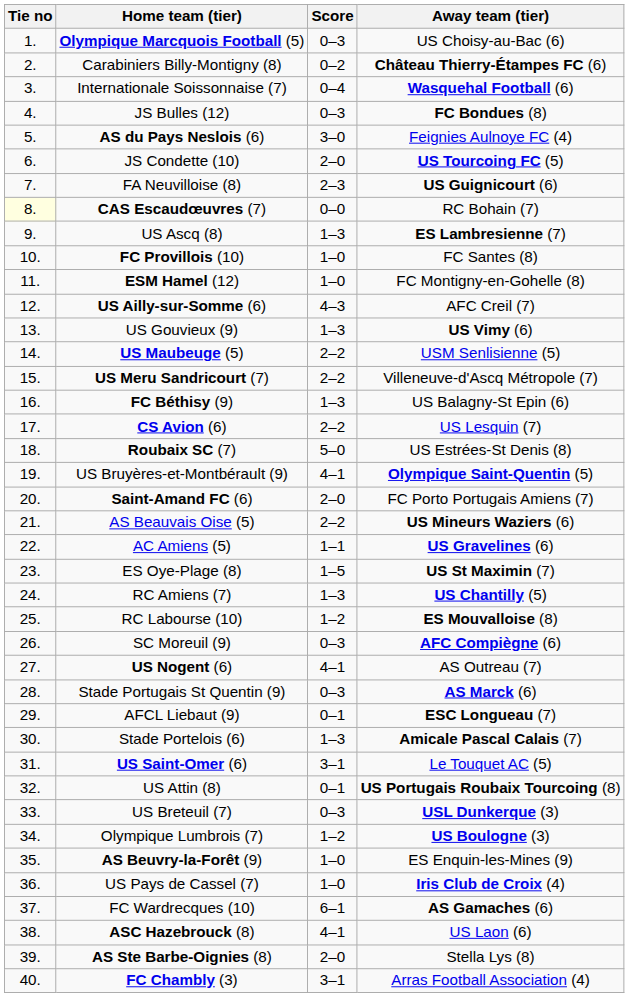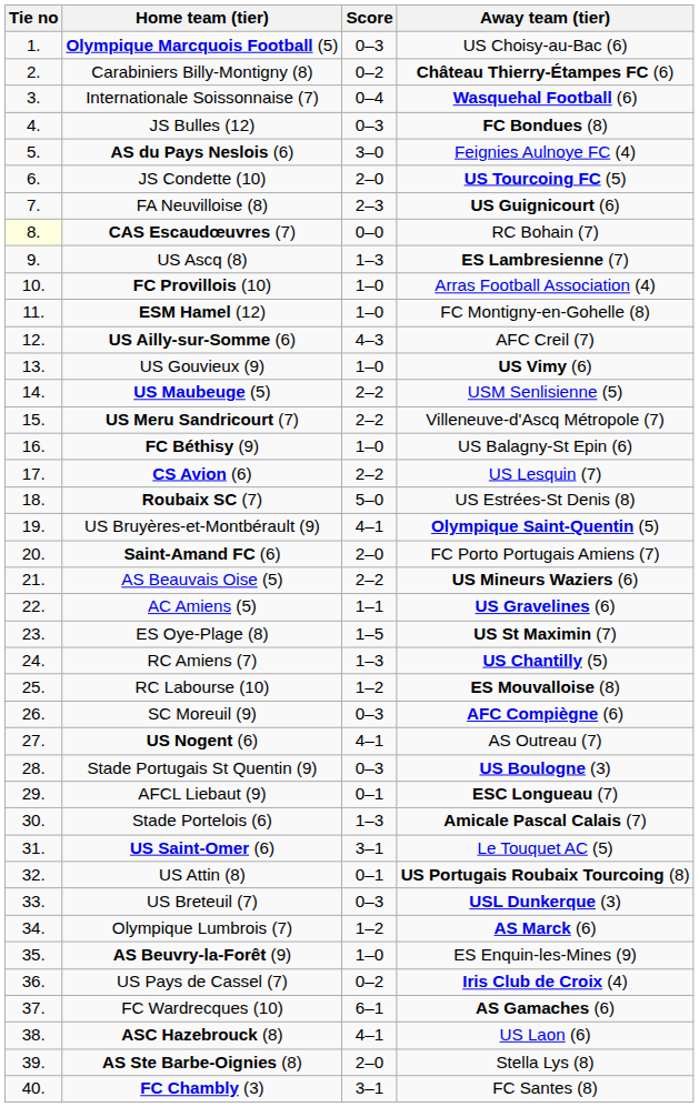 <table class="wikitable" style="text-align: center">
 <tr>
 <th>Tie no</th>
 <th>Home team (tier)</th>
 <th>Score</th>
 <th>Away team (tier)</th>
 </tr>
 <tr>
 <td>1.</td>
 <td><strong><a href='#'>Olympique Marcquois Football</a></strong> (5)</td>
 <td>0–3</td>
 <td>US Choisy-au-Bac (6)</td>
 </tr>
 <tr>
 <td>2.</td>
 <td>Carabiniers Billy-Montigny (8)</td>
 <td>0–2</td>
 <td><strong>Château Thierry-Étampes FC</strong> (6)</td>
 </tr>
 <tr>
 <td>3.</td>
 <td>Internationale Soissonnaise (7)</td>
 <td>0–4</td>
 <td><strong><a href='#'>Wasquehal Football</a></strong> (6)</td>
 </tr>
 <tr>
 <td>4.</td>
 <td>JS Bulles (12)</td>
 <td>0–3</td>
 <td><strong>FC Bondues</strong> (8)</td>
 </tr>
 <tr>
 <td>5.</td>
 <td><strong>AS du Pays Neslois</strong> (6)</td>
 <td>3–0</td>
 <td><a href='#'>Feignies Aulnoye FC</a> (4)</td>
 </tr>
 <tr>
 <td>6.</td>
 <td>JS Condette (10)</td>
 <td>2–0</td>
 <td><strong><a href='#'>US Tourcoing FC</a></strong> (5)</td>
 </tr>
 <tr>
 <td>7.</td>
 <td>FA Neuvilloise (8)</td>
 <td>2–3</td>
 <td><strong>US Guignicourt</strong> (6)</td>
 </tr>
 <tr>
 <td style="background: lightyellow;">8.</td>
 <td><strong>CAS Escaudœuvres</strong> (7)</td>
 <td>0–0 </td>
 <td>RC Bohain (7)</td>
 </tr>
 <tr>
 <td>9.</td>
 <td>US Ascq (8)</td>
 <td>1–3</td>
 <td><strong>ES Lambresienne</strong> (7)</td>
 </tr>
 <tr>
 <td>10.</td>
 <td><strong>FC Provillois</strong> (10)</td>
 <td>1–0</td>
-<td>FC Santes (8)</td>
+<td><a href='#'>Arras Football Association</a> (4)</td>
 </tr>
 <tr>
 <td>11.</td>
 <td><strong>ESM Hamel</strong> (12)</td>
 <td>1–0</td>
 <td>FC Montigny-en-Gohelle (8)</td>
 </tr>
 <tr>
 <td>12.</td>
 <td><strong>US Ailly-sur-Somme</strong> (6)</td>
 <td>4–3</td>
 <td>AFC Creil (7)</td>
 </tr>
 <tr>
 <td>13.</td>
 <td>US Gouvieux (9)</td>
-<td>1–3</td>
+<td>1–0</td>
 <td><strong>US Vimy</strong> (6)</td>
 </tr>
 <tr>
 <td>14.</td>
 <td><strong><a href='#'>US Maubeuge</a></strong> (5)</td>
 <td>2–2 </td>
 <td><a href='#'>USM Senlisienne</a> (5)</td>
 </tr>
 <tr>
 <td>15.</td>
 <td><strong>US Meru Sandricourt</strong> (7)</td>
 <td>2–2 </td>
 <td>Villeneuve-d'Ascq Métropole (7)</td>
 </tr>
 <tr>
 <td>16.</td>
 <td><strong>FC Béthisy</strong> (9)</td>
-<td>1–3</td>
+<td>1–0</td>
 <td>US Balagny-St Epin (6)</td>
 </tr>
 <tr>
 <td>17.</td>
 <td><strong><a href='#'>CS Avion</a></strong> (6)</td>
 <td>2–2 </td>
 <td><a href='#'>US Lesquin</a> (7)</td>
 </tr>
 <tr>
 <td>18.</td>
 <td><strong>Roubaix SC</strong> (7)</td>
 <td>5–0</td>
 <td>US Estrées-St Denis (8)</td>
 </tr>
 <tr>
 <td>19.</td>
 <td>US Bruyères-et-Montbérault (9)</td>
 <td>4–1 </td>
 <td><strong><a href='#'>Olympique Saint-Quentin</a></strong> (5)</td>
 </tr>
 <tr>
 <td>20.</td>
 <td><strong>Saint-Amand FC</strong> (6)</td>
 <td>2–0</td>
 <td>FC Porto Portugais Amiens (7)</td>
 </tr>
 <tr>
 <td>21.</td>
 <td><a href='#'>AS Beauvais Oise</a> (5)</td>
 <td>2–2 </td>
 <td><strong>US Mineurs Waziers</strong> (6)</td>
 </tr>
 <tr>
 <td>22.</td>
 <td><a href='#'>AC Amiens</a> (5)</td>
 <td>1–1 </td>
 <td><strong><a href='#'>US Gravelines</a></strong> (6)</td>
 </tr>
 <tr>
 <td>23.</td>
 <td>ES Oye-Plage (8)</td>
 <td>1–5</td>
 <td><strong>US St Maximin</strong> (7)</td>
 </tr>
 <tr>
 <td>24.</td>
 <td>RC Amiens (7)</td>
 <td>1–3</td>
 <td><strong><a href='#'>US Chantilly</a></strong> (5)</td>
 </tr>
 <tr>
 <td>25.</td>
 <td>RC Labourse (10)</td>
 <td>1–2</td>
 <td><strong>ES Mouvalloise</strong> (8)</td>
 </tr>
 <tr>
 <td>26.</td>
 <td>SC Moreuil (9)</td>
 <td>0–3</td>
 <td><strong><a href='#'>AFC Compiègne</a></strong> (6)</td>
 </tr>
 <tr>
 <td>27.</td>
 <td><strong>US Nogent</strong> (6)</td>
 <td>4–1 </td>
 <td>AS Outreau (7)</td>
 </tr>
 <tr>
 <td>28.</td>
 <td>Stade Portugais St Quentin (9)</td>
 <td>0–3</td>
-<td><strong><a href='#'>AS Marck</a></strong> (6)</td>
+<td><strong><a href='#'>US Boulogne</a></strong> (3)</td>
 </tr>
 <tr>
 <td>29.</td>
 <td>AFCL Liebaut (9)</td>
 <td>0–1 </td>
 <td><strong>ESC Longueau</strong> (7)</td>
 </tr>
 <tr>
 <td>30.</td>
 <td>Stade Portelois (6)</td>
 <td>1–3</td>
 <td><strong>Amicale Pascal Calais</strong> (7)</td>
 </tr>
 <tr>
 <td>31.</td>
 <td><strong><a href='#'>US Saint-Omer</a></strong> (6)</td>
 <td>3–1</td>
 <td><a href='#'>Le Touquet AC</a> (5)</td>
 </tr>
 <tr>
 <td>32.</td>
 <td>US Attin (8)</td>
 <td>0–1</td>
 <td><strong>US Portugais Roubaix Tourcoing</strong> (8)</td>
 </tr>
 <tr>
 <td>33.</td>
 <td>US Breteuil (7)</td>
 <td>0–3</td>
 <td><strong><a href='#'>USL Dunkerque</a></strong> (3)</td>
 </tr>
 <tr>
 <td>34.</td>
 <td>Olympique Lumbrois (7)</td>
 <td>1–2</td>
-<td><strong><a href='#'>US Boulogne</a></strong> (3)</td>
+<td><strong><a href='#'>AS Marck</a></strong> (6)</td>
 </tr>
 <tr>
 <td>35.</td>
 <td><strong>AS Beuvry-la-Forêt</strong> (9)</td>
 <td>1–0</td>
 <td>ES Enquin-les-Mines (9)</td>
 </tr>
 <tr>
 <td>36.</td>
 <td>US Pays de Cassel (7)</td>
-<td>1–0</td>
+<td>0–2 </td>
 <td><strong><a href='#'>Iris Club de Croix</a></strong> (4)</td>
 </tr>
 <tr>
 <td>37.</td>
 <td>FC Wardrecques (10)</td>
 <td>6–1</td>
 <td><strong>AS Gamaches</strong> (6)</td>
 </tr>
 <tr>
 <td>38.</td>
 <td><strong>ASC Hazebrouck</strong> (8)</td>
 <td>4–1</td>
 <td><a href='#'>US Laon</a> (6)</td>
 </tr>
 <tr>
 <td>39.</td>
 <td><strong>AS Ste Barbe-Oignies</strong> (8)</td>
 <td>2–0</td>
 <td>Stella Lys (8)</td>
 </tr>
 <tr>
 <td>40.</td>
 <td><strong><a href='#'>FC Chambly</a></strong> (3)</td>
 <td>3–1</td>
-<td><a href='#'>Arras Football Association</a> (4)</td>
+<td>FC Santes (8)</td>
 </tr>
 </table>
